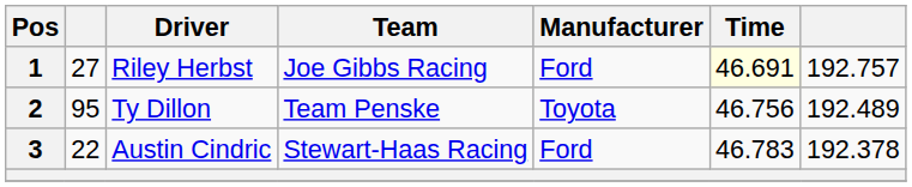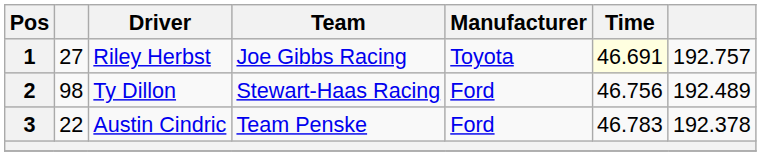 <table class="wikitable" style="font-size:95%">
 <tr>
 <th>Pos</th>
 <th></th>
 <th>Driver</th>
 <th>Team</th>
 <th>Manufacturer</th>
 <th>Time</th>
 <th></th>
 </tr>
 <tr>
 <th>1</th>
 <td>27</td>
 <td><a href='#'>Riley Herbst</a></td>
 <td><a href='#'>Joe Gibbs Racing</a></td>
-<td><a href='#'>Ford</a></td>
+<td><a href='#'>Toyota</a></td>
 <td style="background: lightyellow;">46.691</td>
 <td>192.757</td>
 </tr>
 <tr>
 <th>2</th>
-<td>95</td>
+<td>98</td>
 <td><a href='#'>Ty Dillon</a></td>
-<td><a href='#'>Team Penske</a></td>
-<td><a href='#'>Toyota</a></td>
+<td><a href='#'>Stewart-Haas Racing</a></td>
+<td><a href='#'>Ford</a></td>
 <td>46.756</td>
 <td>192.489</td>
 </tr>
 <tr>
 <th>3</th>
 <td>22</td>
 <td><a href='#'>Austin Cindric</a></td>
-<td><a href='#'>Stewart-Haas Racing</a></td>
+<td><a href='#'>Team Penske</a></td>
 <td><a href='#'>Ford</a></td>
 <td>46.783</td>
 <td>192.378</td>
 </tr>
 <tr>
 <th colspan="7"></th>
 </tr>
 <tr>
 </tr>
 </table>
